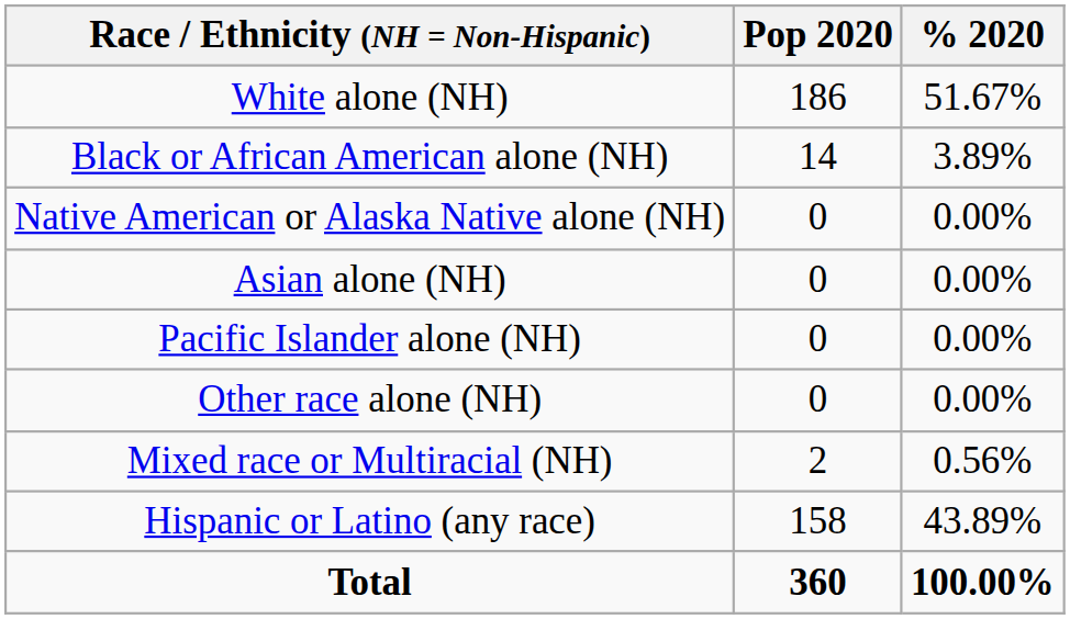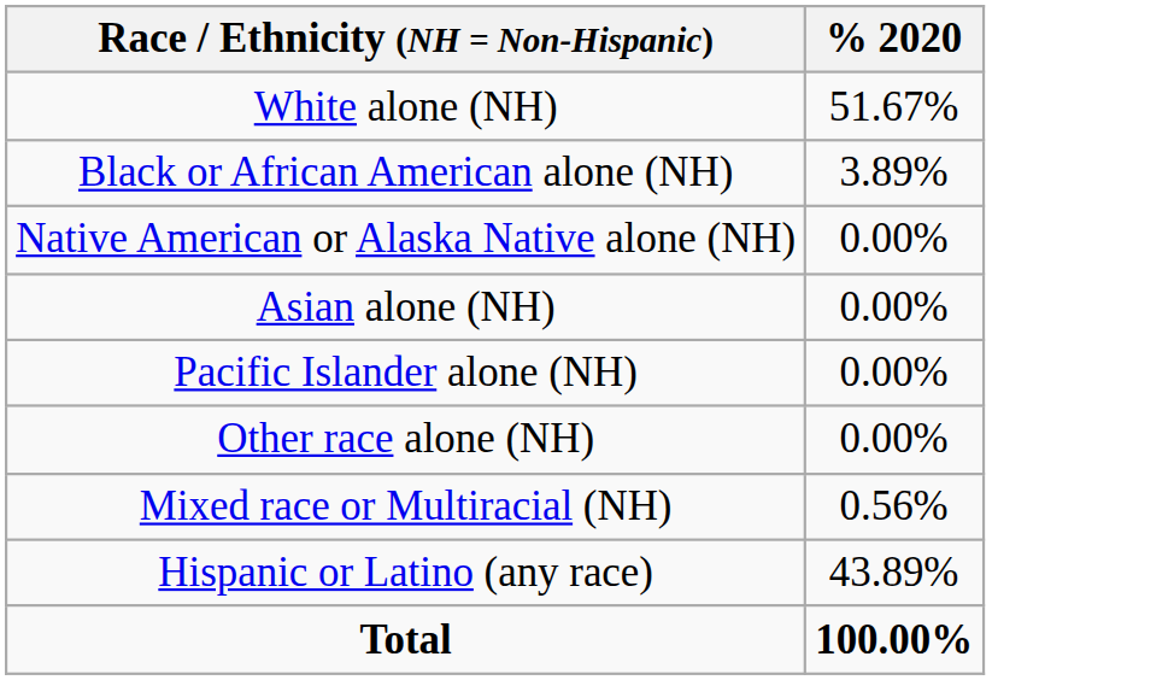 <table class="wikitable" style="text-align:center;">
 <tr>
 <th>Race / Ethnicity <small>(<em>NH = Non-Hispanic</em>)</small></th>
-<th>Pop 2020</th>
 <th>% 2020</th>
 </tr>
 <tr>
 <td><a href='#'>White</a> alone (NH)</td>
-<td>186</td>
 <td>51.67%</td>
 </tr>
 <tr>
 <td><a href='#'>Black or African American</a> alone (NH)</td>
-<td>14</td>
 <td>3.89%</td>
 </tr>
 <tr>
 <td><a href='#'>Native American</a> or <a href='#'>Alaska Native</a> alone (NH)</td>
-<td>0</td>
 <td>0.00%</td>
 </tr>
 <tr>
 <td><a href='#'>Asian</a> alone (NH)</td>
-<td>0</td>
 <td>0.00%</td>
 </tr>
 <tr>
 <td><a href='#'>Pacific Islander</a> alone (NH)</td>
-<td>0</td>
 <td>0.00%</td>
 </tr>
 <tr>
 <td><a href='#'>Other race</a> alone (NH)</td>
-<td>0</td>
 <td>0.00%</td>
 </tr>
 <tr>
 <td><a href='#'>Mixed race or Multiracial</a> (NH)</td>
-<td>2</td>
 <td>0.56%</td>
 </tr>
 <tr>
 <td><a href='#'>Hispanic or Latino</a> (any race)</td>
-<td>158</td>
 <td>43.89%</td>
 </tr>
 <tr>
 <td><strong>Total</strong></td>
-<td><strong>360</strong></td>
 <td><strong>100.00%</strong></td>
 </tr>
 </table>
